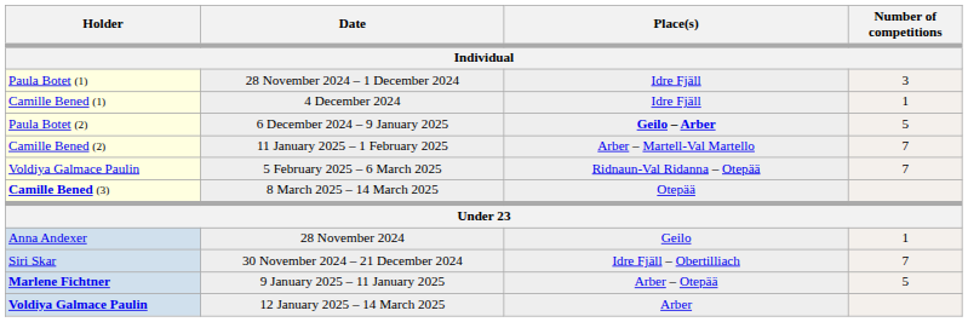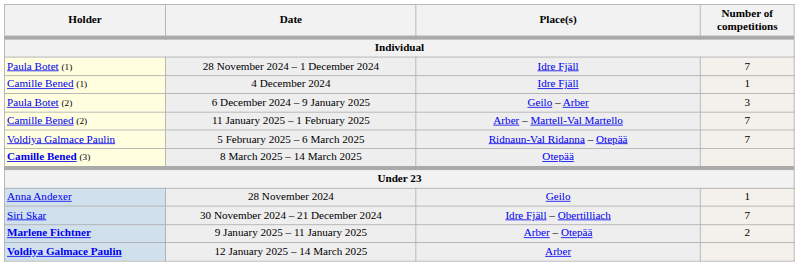 <table class="wikitable plainrowheaders" style="background:#fff; font-size:86%; line-height:16px; border:grey solid 1px; border-collapse:collapse;">
 <tr>
 <th style="width:14em;">Holder</th>
 <th style="width:22em;">Date</th>
 <th style="width:25em;">Place(s)</th>
 <th style="width:8em;">Number of competitions</th>
 </tr>
 <tr style="background:#EEEEEE;">
 <th scope="col" colspan=4 bgcolor="FFFF99" style="border-top-width:5px"><strong>Individual</strong> </th>
 </tr>
 <tr>
 <td bgcolor=FFFFE0> <a href='#'>Paula Botet</a> <small>(1)</small></td>
 <td align=center bgcolor=#EEEEEE>28 November 2024 – 1 December 2024</td>
 <td align=center bgcolor=#EEEEEE> <a href='#'>Idre Fjäll</a></td>
-<td align=center bgcolor=#F4F0EC>3</td>
+<td align=center bgcolor=#F4F0EC>7</td>
 </tr>
 <tr>
 <td bgcolor=FFFFE0> <a href='#'>Camille Bened</a> <small>(1)</small></td>
 <td align=center bgcolor=#EEEEEE>4 December 2024</td>
 <td align=center bgcolor=#EEEEEE> <a href='#'>Idre Fjäll</a></td>
 <td align=center bgcolor=#F4F0EC>1</td>
 </tr>
 <tr>
 <td bgcolor=FFFFE0> <a href='#'>Paula Botet</a> <small>(2)</small></td>
 <td align=center bgcolor=#EEEEEE>6 December 2024 – 9 January 2025</td>
-<td align=center bgcolor=#EEEEEE><strong> <a href='#'>Geilo</a> –  <a href='#'>Arber</a></strong></td>
-<td align=center bgcolor=#F4F0EC>5</td>
+<td align=center bgcolor=#EEEEEE> <a href='#'>Geilo</a> –  <a href='#'>Arber</a></td>
+<td align=center bgcolor=#F4F0EC>3</td>
 </tr>
 <tr>
 <td bgcolor=FFFFE0> <a href='#'>Camille Bened</a> <small>(2)</small></td>
 <td align=center bgcolor=#EEEEEE>11 January 2025 – 1 February 2025</td>
 <td align=center bgcolor=#EEEEEE> <a href='#'>Arber</a> –  <a href='#'>Martell-Val Martello</a></td>
 <td align=center bgcolor=#F4F0EC>7</td>
 </tr>
 <tr>
 <td bgcolor=FFFFE0> <a href='#'>Voldiya Galmace Paulin</a></td>
 <td align=center bgcolor=#EEEEEE>5 February 2025 – 6 March 2025</td>
 <td align=center bgcolor=#EEEEEE> <a href='#'>Ridnaun-Val Ridanna</a> –  <a href='#'>Otepää</a></td>
 <td align=center bgcolor=#F4F0EC>7</td>
 </tr>
 <tr>
 <td bgcolor=FFFFE0> <strong><a href='#'>Camille Bened</a></strong> <small>(3)</small></td>
 <td align=center bgcolor=#EEEEEE>8 March 2025 – 14 March 2025</td>
 <td align=center bgcolor=#EEEEEE> <a href='#'>Otepää</a></td>
 <td align=center bgcolor=#F4F0EC><strong></strong></td>
 </tr>
 <tr style="background:#EEEEEE;">
 <th scope="col" colspan=7 bgocolor=#FFFF99 style="border-top-width:5px"><strong>Under 23</strong> </th>
 </tr>
 <tr>
 <td bgcolor=#d0e0ed> <a href='#'>Anna Andexer</a></td>
 <td align=center bgcolor=#EEEEEE>28 November 2024</td>
 <td align=center bgcolor=#EEEEEE> <a href='#'>Geilo</a></td>
 <td align=center bgcolor=#F4F0EC>1</td>
 </tr>
 <tr>
 <td bgcolor=#d0e0ed> <a href='#'>Siri Skar</a></td>
 <td align=center bgcolor=#EEEEEE>30 November 2024 – 21 December 2024</td>
 <td align=center bgcolor=#EEEEEE> <a href='#'>Idre Fjäll</a> –  <a href='#'>Obertilliach</a></td>
 <td align=center bgcolor=#F4F0EC>7</td>
 </tr>
 <tr>
 <td bgcolor=#d0e0ed><strong> <a href='#'>Marlene Fichtner</a></strong></td>
 <td align=center bgcolor=#EEEEEE>9 January 2025 – 11 January 2025</td>
 <td align=center bgcolor=#EEEEEE> <a href='#'>Arber</a> –  <a href='#'>Otepää</a></td>
-<td align=center bgcolor=#F4F0EC>5</td>
+<td align=center bgcolor=#F4F0EC>2</td>
 </tr>
 <tr>
 <td bgcolor=#d0e0ed> <strong><a href='#'>Voldiya Galmace Paulin</a></strong></td>
 <td align=center bgcolor=#EEEEEE>12 January 2025 – 14 March 2025</td>
 <td align=center bgcolor=#EEEEEE> <a href='#'>Arber</a></td>
 <td align=center bgcolor=#F4F0EC><strong></strong></td>
 </tr>
 </table>
